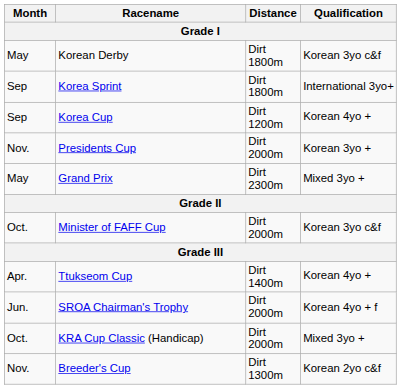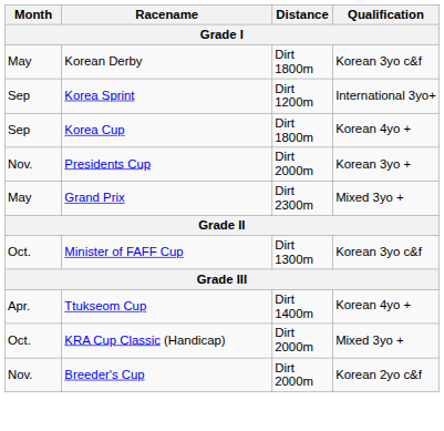 <table class=wikitable>
 <tr>
 <th style="width:65px"><strong>Month</strong></th>
 <th style="width:260px"><strong>Racename</strong></th>
 <th style="width:70px"><strong>Distance</strong></th>
 <th><strong>Qualification</strong></th>
 </tr>
 <tr>
 <th colspan="4">Grade I</th>
 </tr>
 <tr>
 <td>May</td>
 <td>Korean Derby</td>
 <td>Dirt 1800m</td>
 <td>Korean 3yo c&f</td>
 </tr>
 <tr>
 <td>Sep</td>
 <td><a href='#'>Korea Sprint</a></td>
-<td>Dirt 1800m</td>
+<td>Dirt 1200m</td>
 <td>International 3yo+</td>
 </tr>
 <tr>
 <td>Sep</td>
 <td><a href='#'>Korea Cup</a></td>
-<td>Dirt 1200m</td>
+<td>Dirt 1800m</td>
 <td>Korean 4yo +　</td>
 </tr>
 <tr>
 <td>Nov.</td>
 <td><a href='#'>Presidents Cup</a></td>
 <td>Dirt 2000m</td>
 <td>Korean 3yo +</td>
 </tr>
 <tr>
 <td>May</td>
 <td><a href='#'>Grand Prix</a></td>
 <td>Dirt 2300m</td>
 <td>Mixed 3yo +</td>
 </tr>
 <tr>
 <th colspan="4">Grade II</th>
 </tr>
 <tr>
 <td>Oct.</td>
 <td><a href='#'>Minister of FAFF Cup</a></td>
-<td>Dirt 2000m</td>
+<td>Dirt 1300m</td>
 <td>Korean 3yo c&f</td>
 </tr>
 <tr>
 <th colspan="4">Grade III</th>
 </tr>
 <tr>
 <td>Apr.</td>
 <td><a href='#'>Ttukseom Cup</a></td>
 <td>Dirt 1400m</td>
 <td>Korean 4yo +　</td>
 </tr>
 <tr>
-<td>Jun.</td>
-<td><a href='#'>SROA Chairman's Trophy</a></td>
-<td>Dirt 2000m</td>
-<td>Korean 4yo + f</td>
-</tr>
-<tr>
 <td>Oct.</td>
 <td><a href='#'>KRA Cup Classic</a> (Handicap)</td>
 <td>Dirt 2000m</td>
 <td>Mixed 3yo +</td>
 </tr>
 <tr>
 <td>Nov.</td>
 <td><a href='#'>Breeder's Cup</a></td>
-<td>Dirt 1300m</td>
+<td>Dirt 2000m</td>
 <td>Korean 2yo c&f</td>
 </tr>
 </table>
